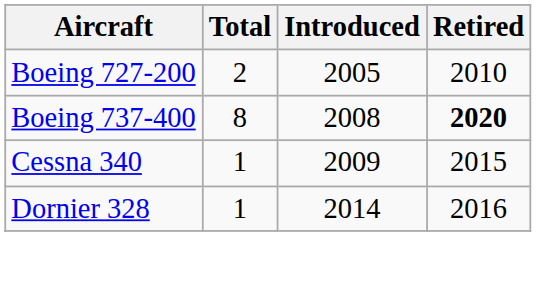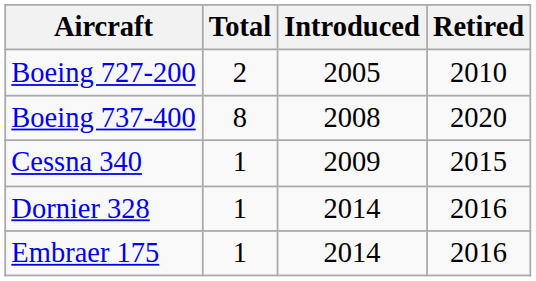 <table class="wikitable" style="margin:1em auto; border-collapse:collapse;text-align:center">
 <tr>
 <th>Aircraft</th>
 <th>Total</th>
 <th>Introduced</th>
 <th>Retired</th>
 </tr>
 <tr>
 <td align=left><a href='#'>Boeing 727-200</a></td>
 <td>2</td>
 <td>2005</td>
 <td>2010</td>
 </tr>
 <tr>
 <td align=left><a href='#'>Boeing 737-400</a></td>
 <td>8</td>
 <td>2008</td>
-<td><strong>2020</strong></td>
+<td>2020</td>
 </tr>
 <tr>
 <td align=left><a href='#'>Cessna 340</a></td>
 <td>1</td>
 <td>2009</td>
 <td>2015</td>
 </tr>
 <tr>
 <td align=left><a href='#'>Dornier 328</a></td>
 <td>1</td>
 <td>2014</td>
 <td>2016</td>
 </tr>
+<tr>
+<td align=left><a href='#'>Embraer 175</a></td>
+<td>1</td>
+<td>2014</td>
+<td>2016</td>
+</tr>
 </table>
